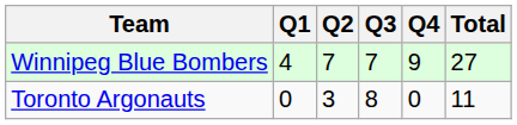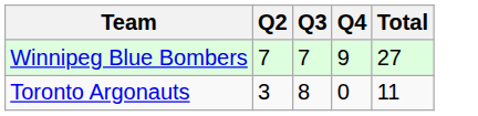 <table class="wikitable">
 <tr>
 <th>Team</th>
-<th>Q1</th>
 <th>Q2</th>
 <th>Q3</th>
 <th>Q4</th>
 <th>Total</th>
 </tr>
 <tr style="background-color:#ddffdd">
 <td><a href='#'>Winnipeg Blue Bombers</a></td>
-<td>4</td>
 <td>7</td>
 <td>7</td>
 <td>9</td>
 <td>27</td>
 </tr>
 <tr>
 <td><a href='#'>Toronto Argonauts</a></td>
-<td>0</td>
 <td>3</td>
 <td>8</td>
 <td>0</td>
 <td>11</td>
 </tr>
 </table>
